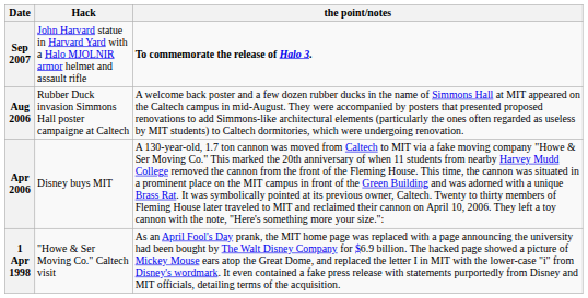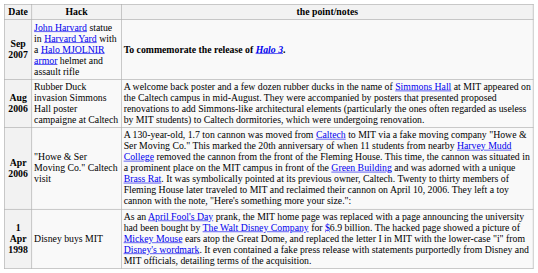 <table class="wikitable mw-collapsible">
 <tr>
 <th>Date</th>
 <th>Hack</th>
 <th>the point/notes</th>
 </tr>
 <tr>
 <th>Sep 2007</th>
 <td><a href='#'>John Harvard</a> statue in <a href='#'>Harvard Yard</a> with a <a href='#'>Halo MJOLNIR armor</a> helmet and assault rifle</td>
 <td><strong>To commemorate the release of <em><a href='#'>Halo 3</a></em>.</strong></td>
 </tr>
 <tr>
 <th>Aug 2006</th>
 <td>Rubber Duck invasion Simmons Hall poster campaigne at Caltech</td>
 <td>A welcome back poster and a few dozen rubber ducks in the name of <a href='#'>Simmons Hall</a> at MIT appeared on the Caltech campus in mid-August. They were accompanied by posters that presented proposed renovations to add Simmons-like architectural elements (particularly the ones often regarded as useless by MIT students) to Caltech dormitories, which were undergoing renovation.</td>
 </tr>
 <tr>
 <th>Apr 2006</th>
-<td>Disney buys MIT</td>
+<td>"Howe & Ser Moving Co." Caltech visit</td>
 <td>A 130-year-old, 1.7 ton cannon was moved from <a href='#'>Caltech</a> to MIT via a fake moving company "Howe & Ser Moving Co." This marked the 20th anniversary of when 11 students from nearby <a href='#'>Harvey Mudd College</a> removed the cannon from the front of the Fleming House. This time, the cannon was situated in a prominent place on the MIT campus in front of the <a href='#'>Green Building</a> and was adorned with a unique <a href='#'>Brass Rat</a>. It was symbolically pointed at its previous owner, Caltech. Twenty to thirty members of Fleming House later traveled to MIT and reclaimed their cannon on April 10, 2006. They left a toy cannon with the note, "Here's something more your size.":</td>
 </tr>
 <tr>
 <th>1 Apr 1998</th>
-<td>"Howe & Ser Moving Co." Caltech visit</td>
+<td>Disney buys MIT</td>
 <td>As an <a href='#'>April Fool's Day</a> prank, the MIT home page was replaced with a page announcing the university had been bought by <a href='#'>The Walt Disney Company</a> for <a href='#'>$</a>6.9 billion. The hacked page showed a picture of <a href='#'>Mickey Mouse</a> ears atop the Great Dome, and replaced the letter I in MIT with the lower-case "i" from <a href='#'>Disney's wordmark</a>. It even contained a fake press release with statements purportedly from Disney and MIT officials, detailing terms of the acquisition.</td>
 </tr>
 </table>
